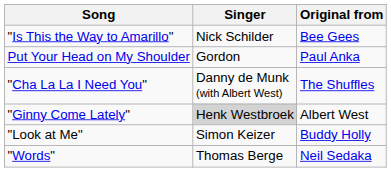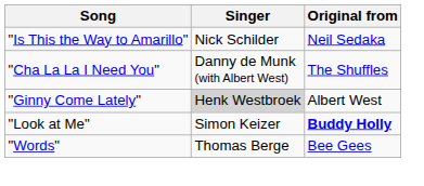 <table class="wikitable">
 <tr>
 <th>Song</th>
 <th>Singer</th>
 <th>Original from</th>
 </tr>
 <tr>
 <td>"<a href='#'>Is This the Way to Amarillo</a>"</td>
 <td>Nick Schilder</td>
-<td><a href='#'>Bee Gees</a></td>
-</tr>
-<tr>
-<td><a href='#'>Put Your Head on My Shoulder</a></td>
-<td>Gordon</td>
-<td><a href='#'>Paul Anka</a></td>
+<td><a href='#'>Neil Sedaka</a></td>
 </tr>
 <tr>
 <td>"<a href='#'>Cha La La I Need You</a>"</td>
 <td>Danny de Munk <br><small>(with Albert West)</small></td>
 <td><a href='#'>The Shuffles</a></td>
 </tr>
 <tr>
 <td>"<a href='#'>Ginny Come Lately</a>"</td>
 <td style="background: lightgrey;">Henk Westbroek</td>
 <td>Albert West</td>
 </tr>
 <tr>
 <td>"Look at Me"</td>
 <td>Simon Keizer</td>
-<td><a href='#'>Buddy Holly</a></td>
+<td><strong><a href='#'>Buddy Holly</a></strong></td>
 </tr>
 <tr>
 <td>"<a href='#'>Words</a>"</td>
 <td>Thomas Berge</td>
-<td><a href='#'>Neil Sedaka</a></td>
+<td><a href='#'>Bee Gees</a></td>
 </tr>
 </table>
